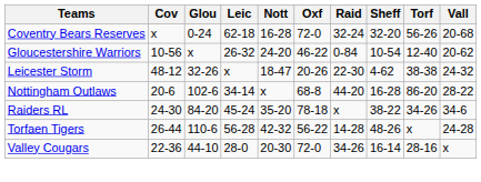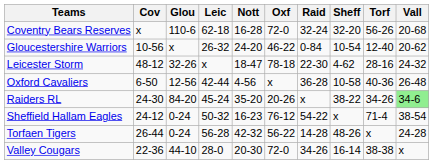 <table class="wikitable">
 <tr>
 <th>Teams</th>
 <th>Cov</th>
 <th>Glou</th>
 <th>Leic</th>
 <th>Nott</th>
 <th>Oxf</th>
 <th>Raid</th>
 <th>Sheff</th>
 <th>Torf</th>
 <th>Vall</th>
 </tr>
 <tr>
 <td><a href='#'>Coventry Bears Reserves</a></td>
 <td>x</td>
-<td>0-24</td>
+<td>110-6</td>
 <td>62-18</td>
 <td>16-28</td>
 <td>72-0</td>
 <td>32-24</td>
 <td>32-20</td>
 <td>56-26</td>
 <td>20-68</td>
 </tr>
 <tr>
 <td><a href='#'>Gloucestershire Warriors</a></td>
 <td>10-56</td>
 <td>x</td>
 <td>26-32</td>
 <td>24-20</td>
 <td>46-22</td>
 <td>0-84</td>
 <td>10-54</td>
 <td>12-40</td>
 <td>20-62</td>
 </tr>
 <tr>
 <td><a href='#'>Leicester Storm</a></td>
 <td>48-12</td>
 <td>32-26</td>
 <td>x</td>
 <td>18-47</td>
-<td>20-26</td>
+<td>78-18</td>
 <td>22-30</td>
 <td>4-62</td>
-<td>38-38</td>
+<td>28-16</td>
 <td>24-32</td>
 </tr>
 <tr>
-<td><a href='#'>Nottingham Outlaws</a></td>
-<td>20-6</td>
-<td>102-6</td>
-<td>34-14</td>
+<td><a href='#'>Oxford Cavaliers</a></td>
+<td>6-50</td>
+<td>12-56</td>
+<td>42-44</td>
+<td>4-56</td>
 <td>x</td>
-<td>68-8</td>
-<td>44-20</td>
-<td>16-28</td>
-<td>86-20</td>
-<td>28-22</td>
+<td>36-28</td>
+<td>10-58</td>
+<td>40-36</td>
+<td>26-48</td>
 </tr>
 <tr>
 <td><a href='#'>Raiders RL</a></td>
 <td>24-30</td>
 <td>84-20</td>
 <td>45-24</td>
 <td>35-20</td>
-<td>78-18</td>
+<td>20-26</td>
 <td>x</td>
 <td>38-22</td>
 <td>34-26</td>
-<td>34-6</td>
+<td style="background: lightgreen;">34-6</td>
+</tr>
+<tr>
+<td><a href='#'>Sheffield Hallam Eagles</a></td>
+<td>24-12</td>
+<td>0-24</td>
+<td>50-32</td>
+<td>16-23</td>
+<td>76-12</td>
+<td>54-22</td>
+<td>x</td>
+<td>71-4</td>
+<td>38-54</td>
 </tr>
 <tr>
 <td><a href='#'>Torfaen Tigers</a></td>
 <td>26-44</td>
-<td>110-6</td>
+<td>0-24</td>
 <td>56-28</td>
 <td>42-32</td>
 <td>56-22</td>
 <td>14-28</td>
 <td>48-26</td>
 <td>x</td>
 <td>24-28</td>
 </tr>
 <tr>
 <td><a href='#'>Valley Cougars</a></td>
 <td>22-36</td>
 <td>44-10</td>
 <td>28-0</td>
 <td>20-30</td>
 <td>72-0</td>
 <td>34-26</td>
 <td>16-14</td>
-<td>28-16</td>
+<td>38-38</td>
 <td>x</td>
 </tr>
 </table>
